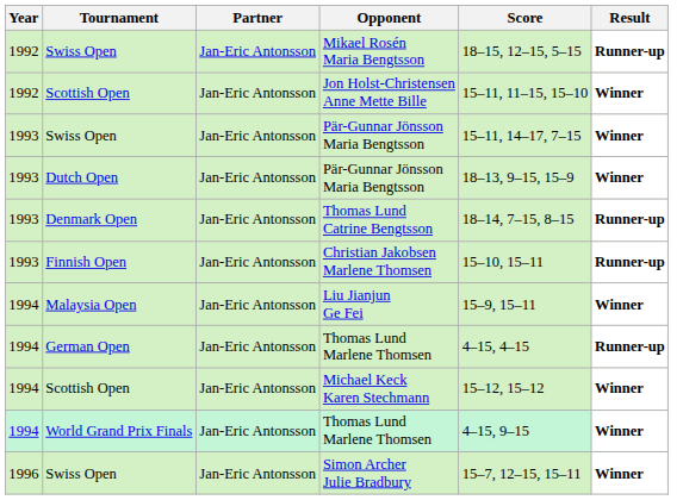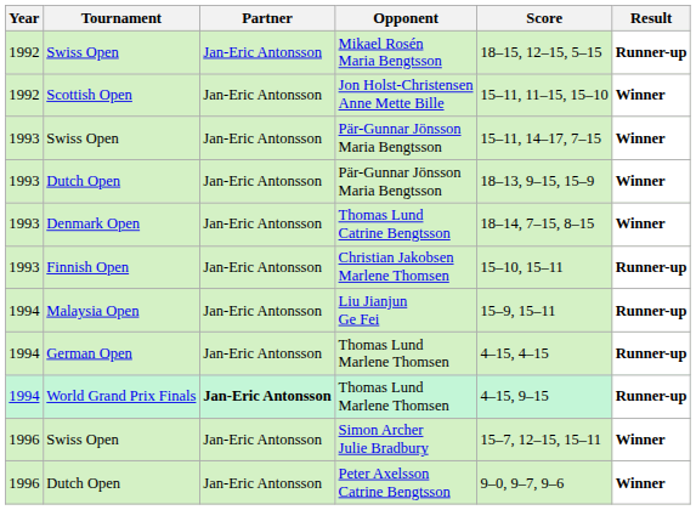 <table class="sortable wikitable" style="font-size: 90%;">
 <tr>
 <th>Year</th>
 <th>Tournament</th>
 <th>Partner</th>
 <th>Opponent</th>
 <th>Score</th>
 <th>Result</th>
 </tr>
 <tr style="background:#D4F1C5">
 <td align="center">1992</td>
 <td align="left"><a href='#'>Swiss Open</a></td>
 <td align="left"> <a href='#'>Jan-Eric Antonsson</a></td>
 <td align="left"> <a href='#'>Mikael Rosén</a><br> <a href='#'>Maria Bengtsson</a></td>
 <td align="left">18–15, 12–15, 5–15</td>
 <td style="text-align:left; background:white"> <strong>Runner-up</strong></td>
 </tr>
 <tr style="background:#D4F1C5">
 <td align="center">1992</td>
 <td align="left"><a href='#'>Scottish Open</a></td>
 <td align="left"> Jan-Eric Antonsson</td>
 <td align="left"> <a href='#'>Jon Holst-Christensen</a><br> <a href='#'>Anne Mette Bille</a></td>
 <td align="left">15–11, 11–15, 15–10</td>
 <td style="text-align:left; background:white"> <strong>Winner</strong></td>
 </tr>
 <tr style="background:#D4F1C5">
 <td align="center">1993</td>
 <td align="left">Swiss Open</td>
 <td align="left"> Jan-Eric Antonsson</td>
 <td align="left"> <a href='#'>Pär-Gunnar Jönsson</a><br> Maria Bengtsson</td>
 <td align="left">15–11, 14–17, 7–15</td>
 <td style="text-align:left; background:white"> <strong>Winner</strong></td>
 </tr>
 <tr style="background:#D4F1C5">
 <td align="center">1993</td>
 <td align="left"><a href='#'>Dutch Open</a></td>
 <td align="left"> Jan-Eric Antonsson</td>
 <td align="left"> Pär-Gunnar Jönsson<br> Maria Bengtsson</td>
 <td align="left">18–13, 9–15, 15–9</td>
 <td style="text-align:left; background:white"> <strong>Winner</strong></td>
 </tr>
 <tr style="background:#D4F1C5">
 <td align="center">1993</td>
 <td align="left"><a href='#'>Denmark Open</a></td>
 <td align="left"> Jan-Eric Antonsson</td>
 <td align="left"> <a href='#'>Thomas Lund</a><br> <a href='#'>Catrine Bengtsson</a></td>
 <td align="left">18–14, 7–15, 8–15</td>
-<td style="text-align:left; background:white"> <strong>Runner-up</strong></td>
+<td style="text-align:left; background:white"> <strong>Winner</strong></td>
 </tr>
 <tr style="background:#D4F1C5">
 <td align="center">1993</td>
 <td align="left"><a href='#'>Finnish Open</a></td>
 <td align="left"> Jan-Eric Antonsson</td>
 <td align="left"> <a href='#'>Christian Jakobsen</a><br> <a href='#'>Marlene Thomsen</a></td>
 <td align="left">15–10, 15–11</td>
 <td style="text-align:left; background:white"> <strong>Runner-up</strong></td>
 </tr>
 <tr style="background:#D4F1C5">
 <td align="center">1994</td>
 <td align="left"><a href='#'>Malaysia Open</a></td>
 <td align="left"> Jan-Eric Antonsson</td>
 <td align="left"> <a href='#'>Liu Jianjun</a><br> <a href='#'>Ge Fei</a></td>
 <td align="left">15–9, 15–11</td>
-<td style="text-align:left; background:white"> <strong>Winner</strong></td>
+<td style="text-align:left; background:white"> <strong>Runner-up</strong></td>
 </tr>
 <tr style="background:#D4F1C5">
 <td align="center">1994</td>
 <td align="left"><a href='#'>German Open</a></td>
 <td align="left"> Jan-Eric Antonsson</td>
 <td align="left"> Thomas Lund<br> Marlene Thomsen</td>
 <td align="left">4–15, 4–15</td>
 <td style="text-align:left; background:white"> <strong>Runner-up</strong></td>
 </tr>
-<tr style="background:#D4F1C5">
-<td align="center">1994</td>
-<td align="left">Scottish Open</td>
-<td align="left"> Jan-Eric Antonsson</td>
-<td align="left"> <a href='#'>Michael Keck</a><br> <a href='#'>Karen Stechmann</a></td>
-<td align="left">15–12, 15–12</td>
-<td style="text-align:left; background:white"> <strong>Winner</strong></td>
-</tr>
 <tr style="background:#C3F6D7">
 <td align="center"><a href='#'>1994</a></td>
 <td align="left"><a href='#'>World Grand Prix Finals</a></td>
-<td align="left"> Jan-Eric Antonsson</td>
+<td align="left"><strong> Jan-Eric Antonsson</strong></td>
 <td align="left"> Thomas Lund<br> Marlene Thomsen</td>
 <td align="left">4–15, 9–15</td>
-<td style="text-align:left; background:white"> <strong>Winner</strong></td>
+<td style="text-align:left; background:white"> <strong>Runner-up</strong></td>
 </tr>
 <tr style="background:#D4F1C5">
 <td align="center">1996</td>
 <td align="left">Swiss Open</td>
 <td align="left"> Jan-Eric Antonsson</td>
 <td align="left"> <a href='#'>Simon Archer</a><br> <a href='#'>Julie Bradbury</a></td>
 <td align="left">15–7, 12–15, 15–11</td>
 <td style="text-align:left; background:white"> <strong>Winner</strong></td>
 </tr>
+<tr style="background:#D4F1C5">
+<td align="center">1996</td>
+<td align="left">Dutch Open</td>
+<td align="left"> Jan-Eric Antonsson</td>
+<td align="left"> <a href='#'>Peter Axelsson</a><br> <a href='#'>Catrine Bengtsson</a></td>
+<td align="left">9–0, 9–7, 9–6</td>
+<td style="text-align:left; background:white"> <strong>Winner</strong></td>
+</tr>
 </table>
